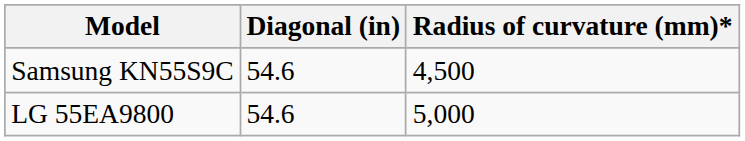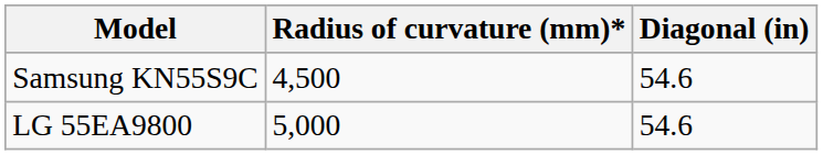 <table class="wikitable sortable">
 <tr>
 <th>Model</th>
+<th>Radius of curvature (mm)*</th>
 <th>Diagonal (in)</th>
-<th>Radius of curvature (mm)*</th>
 </tr>
 <tr>
 <td>Samsung KN55S9C</td>
+<td>4,500</td>
 <td>54.6</td>
-<td>4,500</td>
 </tr>
 <tr>
 <td>LG 55EA9800</td>
+<td>5,000</td>
 <td>54.6</td>
-<td>5,000</td>
 </tr>
 </table>
